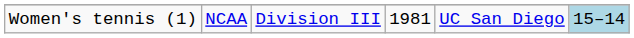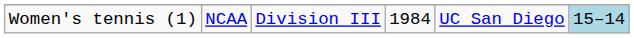 <table class="wikitable">
 <tr align="center">
 </tr>
 <tr align="center">
 <td rowspan="1">Women's tennis (1)</td>
 <td rowspan="1"><a href='#'>NCAA</a></td>
 <td rowspan="1"><a href='#'>Division III</a></td>
-<td>1981</td>
+<td>1984</td>
 <td><a href='#'>UC San Diego</a></td>
 <td style="background: lightblue;">15–14</td>
 </tr>
 </table>
